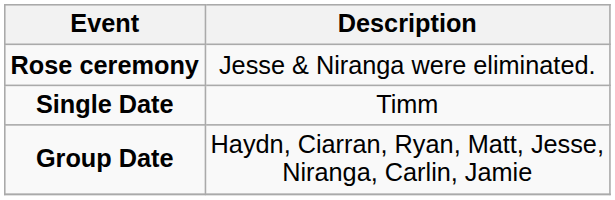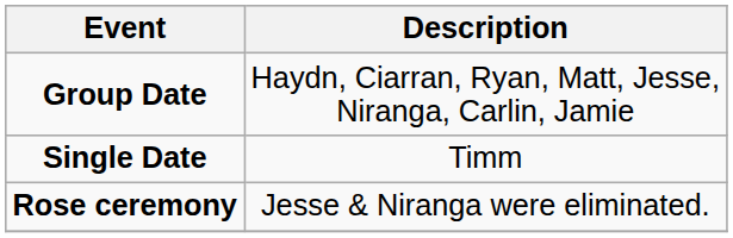 <table class="wikitable sortable" style="text-align:center;">
 <tr>
 <th>Event</th>
 <th>Description</th>
 </tr>
 <tr>
-<td><strong>Rose ceremony</strong></td>
-<td>Jesse & Niranga were eliminated.</td>
+<td><strong>Group Date</strong></td>
+<td>Haydn, Ciarran, Ryan, Matt, Jesse,<br>Niranga, Carlin, Jamie</td>
 </tr>
 <tr>
 <td><strong>Single Date</strong></td>
 <td>Timm</td>
 </tr>
 <tr>
-<td><strong>Group Date</strong></td>
-<td>Haydn, Ciarran, Ryan, Matt, Jesse,<br>Niranga, Carlin, Jamie</td>
+<td><strong>Rose ceremony</strong></td>
+<td>Jesse & Niranga were eliminated.</td>
 </tr>
 <tr>
 </tr>
 </table>
